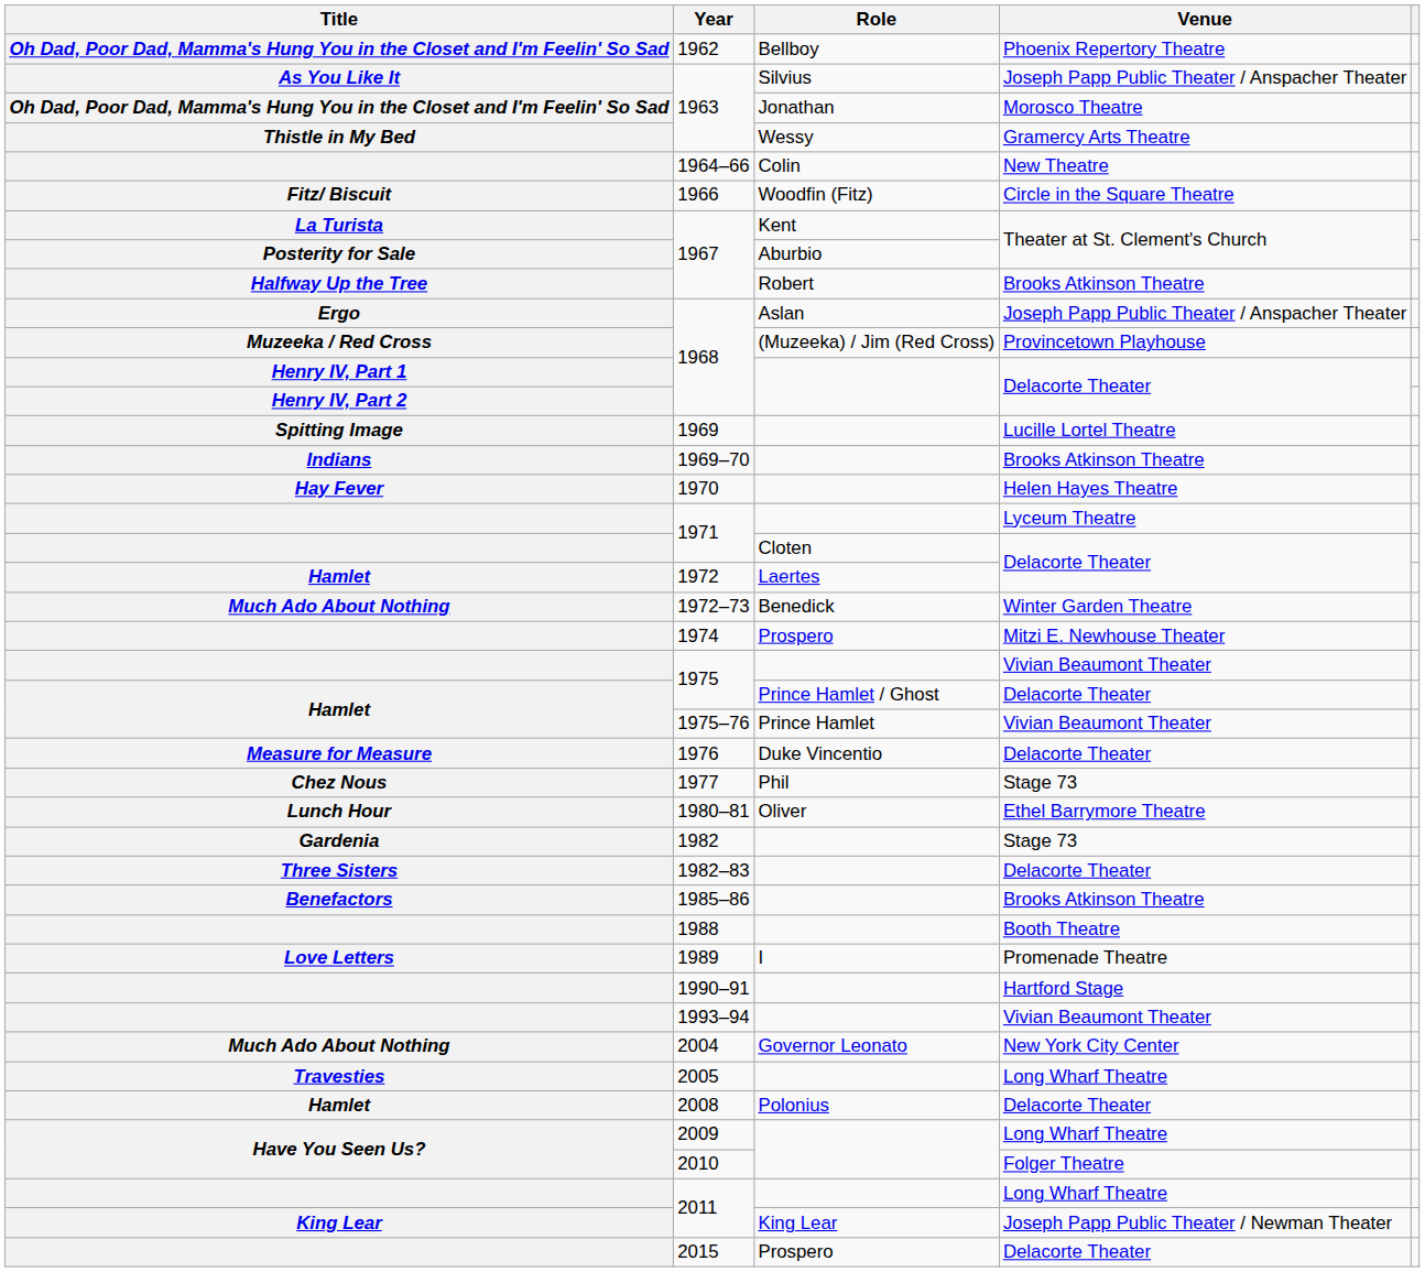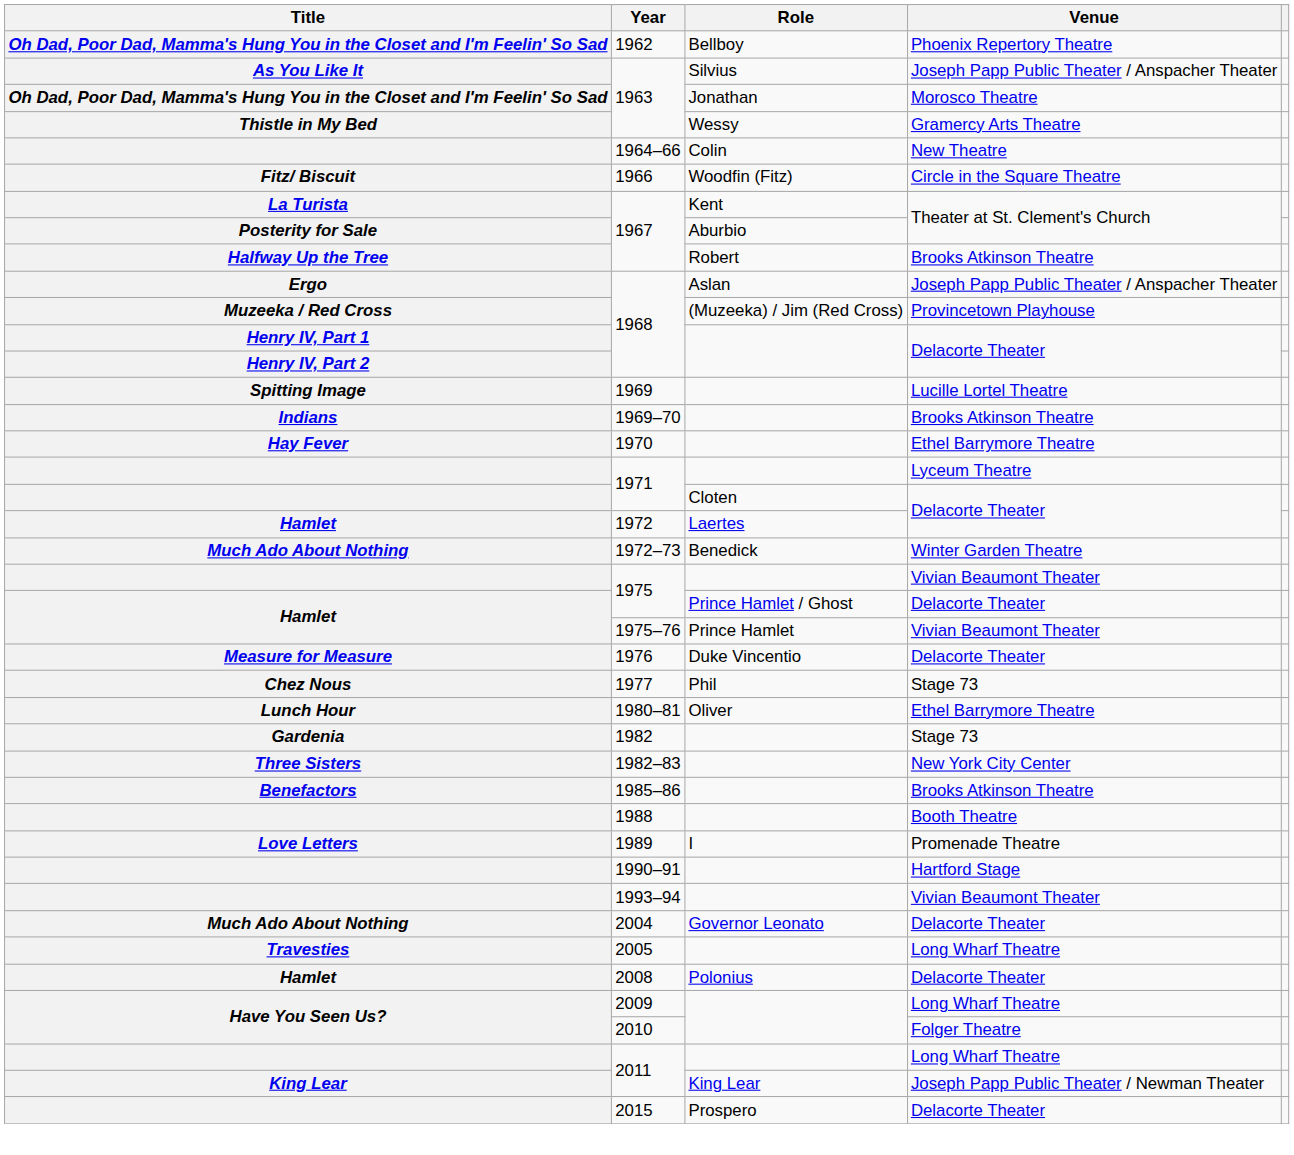 <table class="wikitable plainrowheaders sortable">
 <tr>
 <th scope="col">Title</th>
 <th scope="col">Year</th>
 <th scope="col">Role</th>
 <th scope="col" class="unsortable">Venue</th>
 <th scope="col" class="unsortable"></th>
 </tr>
 <tr>
 <th scope=row><em><a href='#'>Oh Dad, Poor Dad, Mamma's Hung You in the Closet and I'm Feelin' So Sad</a></em></th>
 <td>1962</td>
 <td>Bellboy</td>
 <td><a href='#'>Phoenix Repertory Theatre</a></td>
 <td style="text-align:center;"></td>
 </tr>
 <tr>
 <th scope=row><em><a href='#'>As You Like It</a></em></th>
 <td rowspan="3">1963</td>
 <td>Silvius</td>
 <td><a href='#'>Joseph Papp Public Theater</a> / Anspacher Theater</td>
 <td style="text-align:center;"></td>
 </tr>
 <tr>
 <th scope=row><em>Oh Dad, Poor Dad, Mamma's Hung You in the Closet and I'm Feelin' So Sad</em></th>
 <td>Jonathan</td>
 <td><a href='#'>Morosco Theatre</a></td>
 <td style="text-align:center;"></td>
 </tr>
 <tr>
 <th scope=row><em>Thistle in My Bed</em></th>
 <td>Wessy</td>
 <td><a href='#'>Gramercy Arts Theatre</a></td>
 <td style="text-align:center;"></td>
 </tr>
 <tr>
 <th scope=row><em></em></th>
 <td>1964–66</td>
 <td>Colin</td>
 <td><a href='#'>New Theatre</a></td>
 <td style="text-align:center;"></td>
 </tr>
 <tr>
 <th scope=row><em>Fitz/ Biscuit</em></th>
 <td>1966</td>
 <td>Woodfin (Fitz)</td>
 <td><a href='#'>Circle in the Square Theatre</a></td>
 <td style="text-align:center;"></td>
 </tr>
 <tr>
 <th scope=row><em><a href='#'>La Turista</a></em></th>
 <td rowspan="3">1967</td>
 <td>Kent</td>
 <td rowspan="2">Theater at St. Clement's Church</td>
 <td style="text-align:center;"></td>
 </tr>
 <tr>
 <th scope=row><em>Posterity for Sale</em></th>
 <td>Aburbio</td>
 <td style="text-align:center;"></td>
 </tr>
 <tr>
 <th scope=row><em><a href='#'>Halfway Up the Tree</a></em></th>
 <td>Robert</td>
 <td><a href='#'>Brooks Atkinson Theatre</a></td>
 <td style="text-align:center;"></td>
 </tr>
 <tr>
 <th scope=row><em>Ergo</em></th>
 <td rowspan="4">1968</td>
 <td>Aslan</td>
 <td><a href='#'>Joseph Papp Public Theater</a> / Anspacher Theater</td>
 <td style="text-align:center;"></td>
 </tr>
 <tr>
 <th scope=row><em>Muzeeka / Red Cross</em></th>
 <td> (Muzeeka) / Jim (Red Cross)</td>
 <td><a href='#'>Provincetown Playhouse</a></td>
 <td style="text-align:center;"></td>
 </tr>
 <tr>
 <th scope=row><em><a href='#'>Henry IV, Part 1</a></em></th>
 <td rowspan="2"></td>
 <td rowspan="2"><a href='#'>Delacorte Theater</a></td>
 <td style="text-align:center;"></td>
 </tr>
 <tr>
 <th scope=row><em><a href='#'>Henry IV, Part 2</a></em></th>
 <td style="text-align:center;"></td>
 </tr>
 <tr>
 <th scope=row><em>Spitting Image</em></th>
 <td>1969</td>
 <td></td>
 <td><a href='#'>Lucille Lortel Theatre</a></td>
 <td style="text-align:center;"></td>
 </tr>
 <tr>
 <th scope=row><em><a href='#'>Indians</a></em></th>
 <td>1969–70</td>
 <td></td>
 <td><a href='#'>Brooks Atkinson Theatre</a></td>
 <td style="text-align:center;"></td>
 </tr>
 <tr>
 <th scope=row><em><a href='#'>Hay Fever</a></em></th>
 <td>1970</td>
 <td></td>
-<td><a href='#'>Helen Hayes Theatre</a></td>
+<td><a href='#'>Ethel Barrymore Theatre</a></td>
 <td style="text-align:center;"></td>
 </tr>
 <tr>
 <th scope=row><em></em></th>
 <td rowspan="2">1971</td>
 <td></td>
 <td><a href='#'>Lyceum Theatre</a></td>
 <td style="text-align:center;"></td>
 </tr>
 <tr>
 <th scope=row><em></em></th>
 <td>Cloten</td>
 <td rowspan="2"><a href='#'>Delacorte Theater</a></td>
 <td style="text-align:center;"></td>
 </tr>
 <tr>
 <th scope=row><em><a href='#'>Hamlet</a></em></th>
 <td>1972</td>
 <td><a href='#'>Laertes</a></td>
 <td style="text-align:center;"></td>
 </tr>
 <tr>
 <th scope=row><em><a href='#'>Much Ado About Nothing</a></em></th>
 <td>1972–73</td>
 <td>Benedick</td>
 <td><a href='#'>Winter Garden Theatre</a></td>
-<td style="text-align:center;"></td>
-</tr>
-<tr>
-<th scope=row><em></em></th>
-<td>1974</td>
-<td><a href='#'>Prospero</a></td>
-<td><a href='#'>Mitzi E. Newhouse Theater</a></td>
 <td style="text-align:center;"></td>
 </tr>
 <tr>
 <th scope=row><em></em></th>
 <td rowspan="2">1975</td>
 <td></td>
 <td><a href='#'>Vivian Beaumont Theater</a></td>
 <td style="text-align:center;"></td>
 </tr>
 <tr>
 <th rowspan="2" scope="row"><em>Hamlet</em></th>
 <td><a href='#'>Prince Hamlet</a> / Ghost</td>
 <td><a href='#'>Delacorte Theater</a></td>
 <td style="text-align:center;"></td>
 </tr>
 <tr>
 <td>1975–76</td>
 <td>Prince Hamlet</td>
 <td><a href='#'>Vivian Beaumont Theater</a></td>
 <td style="text-align:center;"></td>
 </tr>
 <tr>
 <th scope=row><em><a href='#'>Measure for Measure</a></em></th>
 <td>1976</td>
 <td>Duke Vincentio</td>
 <td><a href='#'>Delacorte Theater</a></td>
 <td style="text-align:center;"></td>
 </tr>
 <tr>
 <th scope=row><em>Chez Nous</em></th>
 <td>1977</td>
 <td>Phil</td>
 <td>Stage 73</td>
 <td style="text-align:center;"></td>
 </tr>
 <tr>
 <th scope=row><em>Lunch Hour</em></th>
 <td>1980–81</td>
 <td>Oliver</td>
 <td><a href='#'>Ethel Barrymore Theatre</a></td>
 <td style="text-align:center;"></td>
 </tr>
 <tr>
 <th scope=row><em>Gardenia</em></th>
 <td>1982</td>
 <td></td>
 <td>Stage 73</td>
 <td style="text-align:center;"></td>
 </tr>
 <tr>
 <th scope=row><em><a href='#'>Three Sisters</a></em></th>
 <td>1982–83</td>
 <td></td>
-<td><a href='#'>Delacorte Theater</a></td>
+<td><a href='#'>New York City Center</a></td>
 <td style="text-align:center;"></td>
 </tr>
 <tr>
 <th scope=row><em><a href='#'>Benefactors</a></em></th>
 <td>1985–86</td>
 <td></td>
 <td><a href='#'>Brooks Atkinson Theatre</a></td>
 <td style="text-align:center;"></td>
 </tr>
 <tr>
 <th scope=row><em></em></th>
 <td>1988</td>
 <td></td>
 <td><a href='#'>Booth Theatre</a></td>
 <td style="text-align:center;"></td>
 </tr>
 <tr>
 <th scope=row><em><a href='#'>Love Letters</a></em></th>
 <td>1989</td>
 <td>I</td>
 <td>Promenade Theatre</td>
 <td style="text-align:center;"></td>
 </tr>
 <tr>
 <th scope=row><em></em></th>
 <td>1990–91</td>
 <td></td>
 <td><a href='#'>Hartford Stage</a></td>
 <td style="text-align:center;"></td>
 </tr>
 <tr>
 <th scope=row><em></em></th>
 <td>1993–94</td>
 <td></td>
 <td><a href='#'>Vivian Beaumont Theater</a></td>
 <td style="text-align:center;"></td>
 </tr>
 <tr>
 <th scope=row><em>Much Ado About Nothing</em></th>
 <td>2004</td>
 <td><a href='#'>Governor Leonato</a></td>
-<td><a href='#'>New York City Center</a></td>
+<td><a href='#'>Delacorte Theater</a></td>
 <td style="text-align:center;"></td>
 </tr>
 <tr>
 <th scope=row><em><a href='#'>Travesties</a></em></th>
 <td>2005</td>
 <td></td>
 <td><a href='#'>Long Wharf Theatre</a></td>
 <td style="text-align:center;"></td>
 </tr>
 <tr>
 <th scope=row><em>Hamlet</em></th>
 <td>2008</td>
 <td><a href='#'>Polonius</a></td>
 <td><a href='#'>Delacorte Theater</a></td>
 <td style="text-align:center;"></td>
 </tr>
 <tr>
 <th rowspan="2" scope="row"><em>Have You Seen Us?</em></th>
 <td>2009</td>
 <td rowspan="2"></td>
 <td><a href='#'>Long Wharf Theatre</a></td>
 <td style="text-align:center;"></td>
 </tr>
 <tr>
 <td>2010</td>
 <td><a href='#'>Folger Theatre</a></td>
 <td style="text-align:center;"></td>
 </tr>
 <tr>
 <th scope=row><em></em></th>
 <td rowspan="2">2011</td>
 <td></td>
 <td><a href='#'>Long Wharf Theatre</a></td>
 <td style="text-align:center;"></td>
 </tr>
 <tr>
 <th scope=row><em><a href='#'>King Lear</a></em></th>
 <td><a href='#'>King Lear</a></td>
 <td><a href='#'>Joseph Papp Public Theater</a> / Newman Theater</td>
 <td style="text-align:center;"></td>
 </tr>
 <tr>
 <th scope=row><em></em></th>
 <td>2015</td>
 <td>Prospero</td>
 <td><a href='#'>Delacorte Theater</a></td>
 <td style="text-align:center;"></td>
 </tr>
 </table>
